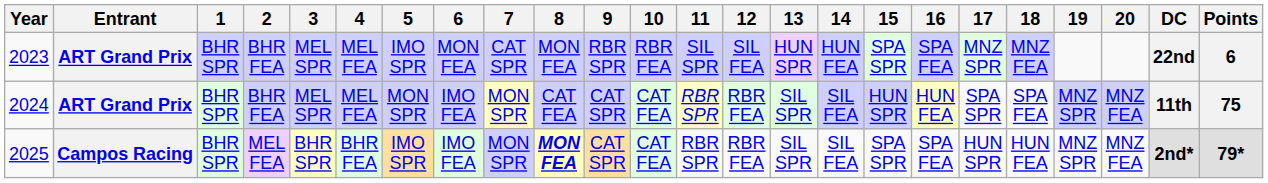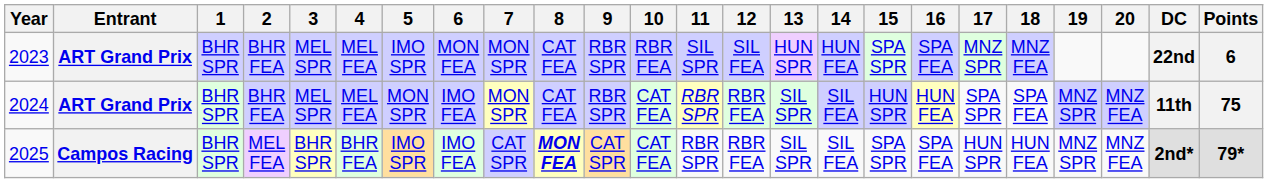 <table class="wikitable" style="text-align:center; font-size:85%;">
 <tr>
 <th>Year</th>
 <th>Entrant</th>
 <th>1</th>
 <th>2</th>
 <th>3</th>
 <th>4</th>
 <th>5</th>
 <th>6</th>
 <th>7</th>
 <th>8</th>
 <th>9</th>
 <th>10</th>
 <th>11</th>
 <th>12</th>
 <th>13</th>
 <th>14</th>
 <th>15</th>
 <th>16</th>
 <th>17</th>
 <th>18</th>
 <th>19</th>
 <th>20</th>
 <th>DC</th>
 <th>Points</th>
 </tr>
 <tr>
 <td><a href='#'>2023</a></td>
 <th nowrap><a href='#'>ART Grand Prix</a></th>
 <td style="background:#CFCFFF;"><a href='#'>BHR<br>SPR</a><br></td>
 <td style="background:#CFCFFF;"><a href='#'>BHR<br>FEA</a><br></td>
 <td style="background:#CFCFFF;"><a href='#'>MEL<br>SPR</a><br></td>
 <td style="background:#CFCFFF;"><a href='#'>MEL<br>FEA</a><br></td>
 <td style="background:#CFCFFF;"><a href='#'>IMO<br>SPR</a><br></td>
 <td style="background:#CFCFFF;"><a href='#'>MON<br>FEA</a><br></td>
-<td style="background:#CFCFFF;"><a href='#'>CAT<br>SPR</a><br></td>
-<td style="background:#CFCFFF;"><a href='#'>MON<br>FEA</a><br></td>
+<td style="background:#CFCFFF;"><a href='#'>MON<br>SPR</a><br></td>
+<td style="background:#CFCFFF;"><a href='#'>CAT<br>FEA</a><br></td>
 <td style="background:#CFCFFF;"><a href='#'>RBR<br>SPR</a><br></td>
 <td style="background:#CFCFFF;"><a href='#'>RBR<br>FEA</a><br></td>
 <td style="background:#CFCFFF;"><a href='#'>SIL<br>SPR</a><br></td>
 <td style="background:#CFCFFF;"><a href='#'>SIL<br>FEA</a><br></td>
 <td style="background:#EFCFFF;"><a href='#'>HUN<br>SPR</a><br></td>
 <td style="background:#CFCFFF;"><a href='#'>HUN<br>FEA</a><br></td>
 <td style="background:#DFFFDF;"><a href='#'>SPA<br>SPR</a><br></td>
 <td style="background:#CFCFFF;"><a href='#'>SPA<br>FEA</a><br></td>
 <td style="background:#DFFFDF;"><a href='#'>MNZ<br>SPR</a><br></td>
 <td style="background:#CFCFFF;"><a href='#'>MNZ<br>FEA</a><br></td>
 <td></td>
 <td></td>
 <th>22nd</th>
 <th>6</th>
 </tr>
 <tr>
 <td><a href='#'>2024</a></td>
 <th><a href='#'>ART Grand Prix</a></th>
 <td style="background:#DFFFDF;"><a href='#'>BHR<br>SPR</a><br></td>
 <td style="background:#CFCFFF;"><a href='#'>BHR<br>FEA</a><br></td>
 <td style="background:#CFCFFF;"><a href='#'>MEL<br>SPR</a><br></td>
 <td style="background:#CFCFFF;"><a href='#'>MEL<br>FEA</a><br></td>
 <td style="background:#CFCFFF;"><a href='#'>MON<br>SPR</a><br></td>
 <td style="background:#CFCFFF;"><a href='#'>IMO<br>FEA</a><br></td>
 <td style="background:#FFFFBF;"><a href='#'>MON<br>SPR</a><br></td>
 <td style="background:#CFCFFF;"><a href='#'>CAT<br>FEA</a><br></td>
-<td style="background:#CFCFFF;"><a href='#'>CAT<br>SPR</a><br></td>
+<td style="background:#CFCFFF;"><a href='#'>RBR<br>SPR</a><br></td>
 <td style="background:#DFFFDF;"><a href='#'>CAT<br>FEA</a><br></td>
 <td style="background:#FFFFBF;"><em><a href='#'>RBR<br>SPR</a></em><br></td>
 <td style="background:#DFFFDF;"><a href='#'>RBR<br>FEA</a><br></td>
 <td style="background:#DFFFDF;"><a href='#'>SIL<br>SPR</a><br></td>
 <td style="background:#CFCFFF;"><a href='#'>SIL<br>FEA</a><br></td>
 <td style="background:#CFCFFF;"><a href='#'>HUN<br>SPR</a><br></td>
 <td style="background:#FFFFBF;"><a href='#'>HUN<br>FEA</a><br></td>
 <td><a href='#'>SPA<br>SPR</a></td>
 <td><a href='#'>SPA<br>FEA</a></td>
 <td style="background:#CFCFFF;"><a href='#'>MNZ<br>SPR</a><br></td>
 <td style="background:#CFCFFF;"><a href='#'>MNZ<br>FEA</a><br></td>
 <th>11th</th>
 <th>75</th>
 </tr>
 <tr>
 <td><a href='#'>2025</a></td>
 <th nowrap><a href='#'>Campos Racing</a></th>
 <td style="background:#DFFFDF;"><a href='#'>BHR<br>SPR</a><br></td>
 <td style="background:#EFCFFF;"><a href='#'>MEL<br>FEA</a><br></td>
 <td style="background:#FFFFBF;"><a href='#'>BHR<br>SPR</a><br></td>
 <td style="background:#DFFFDF;"><a href='#'>BHR<br>FEA</a><br></td>
 <td style="background:#FFDF9F;"><a href='#'>IMO<br>SPR</a><br></td>
 <td style="background:#DFFFDF;"><a href='#'>IMO<br>FEA</a><br></td>
-<td style="background:#CFCFFF;"><a href='#'>MON<br>SPR</a><br></td>
+<td style="background:#CFCFFF;"><a href='#'>CAT<br>SPR</a><br></td>
 <td style="background:#FFFFBF;"><strong><em><a href='#'>MON<br>FEA</a></em></strong><br></td>
 <td style="background:#FFDF9F;"><a href='#'>CAT<br>SPR</a><br></td>
 <td style="background:#DFFFDF;"><a href='#'>CAT<br>FEA</a><br></td>
 <td style="background:#;"><a href='#'>RBR<br>SPR</a><br></td>
 <td style="background:#;"><a href='#'>RBR<br>FEA</a><br></td>
 <td style="background:#;"><a href='#'>SIL<br>SPR</a><br></td>
 <td style="background:#;"><a href='#'>SIL<br>FEA</a><br></td>
 <td style="background:#;"><a href='#'>SPA<br>SPR</a><br></td>
 <td style="background:#;"><a href='#'>SPA<br>FEA</a><br></td>
 <td style="background:#;"><a href='#'>HUN<br>SPR</a><br></td>
 <td style="background:#;"><a href='#'>HUN<br>FEA</a><br></td>
 <td style="background:#;"><a href='#'>MNZ<br>SPR</a><br></td>
 <td style="background:#;"><a href='#'>MNZ<br>FEA</a><br></td>
 <th style="background:#DFDFDF;">2nd*</th>
 <th style="background:#DFDFDF;">79*</th>
 </tr>
 </table>
